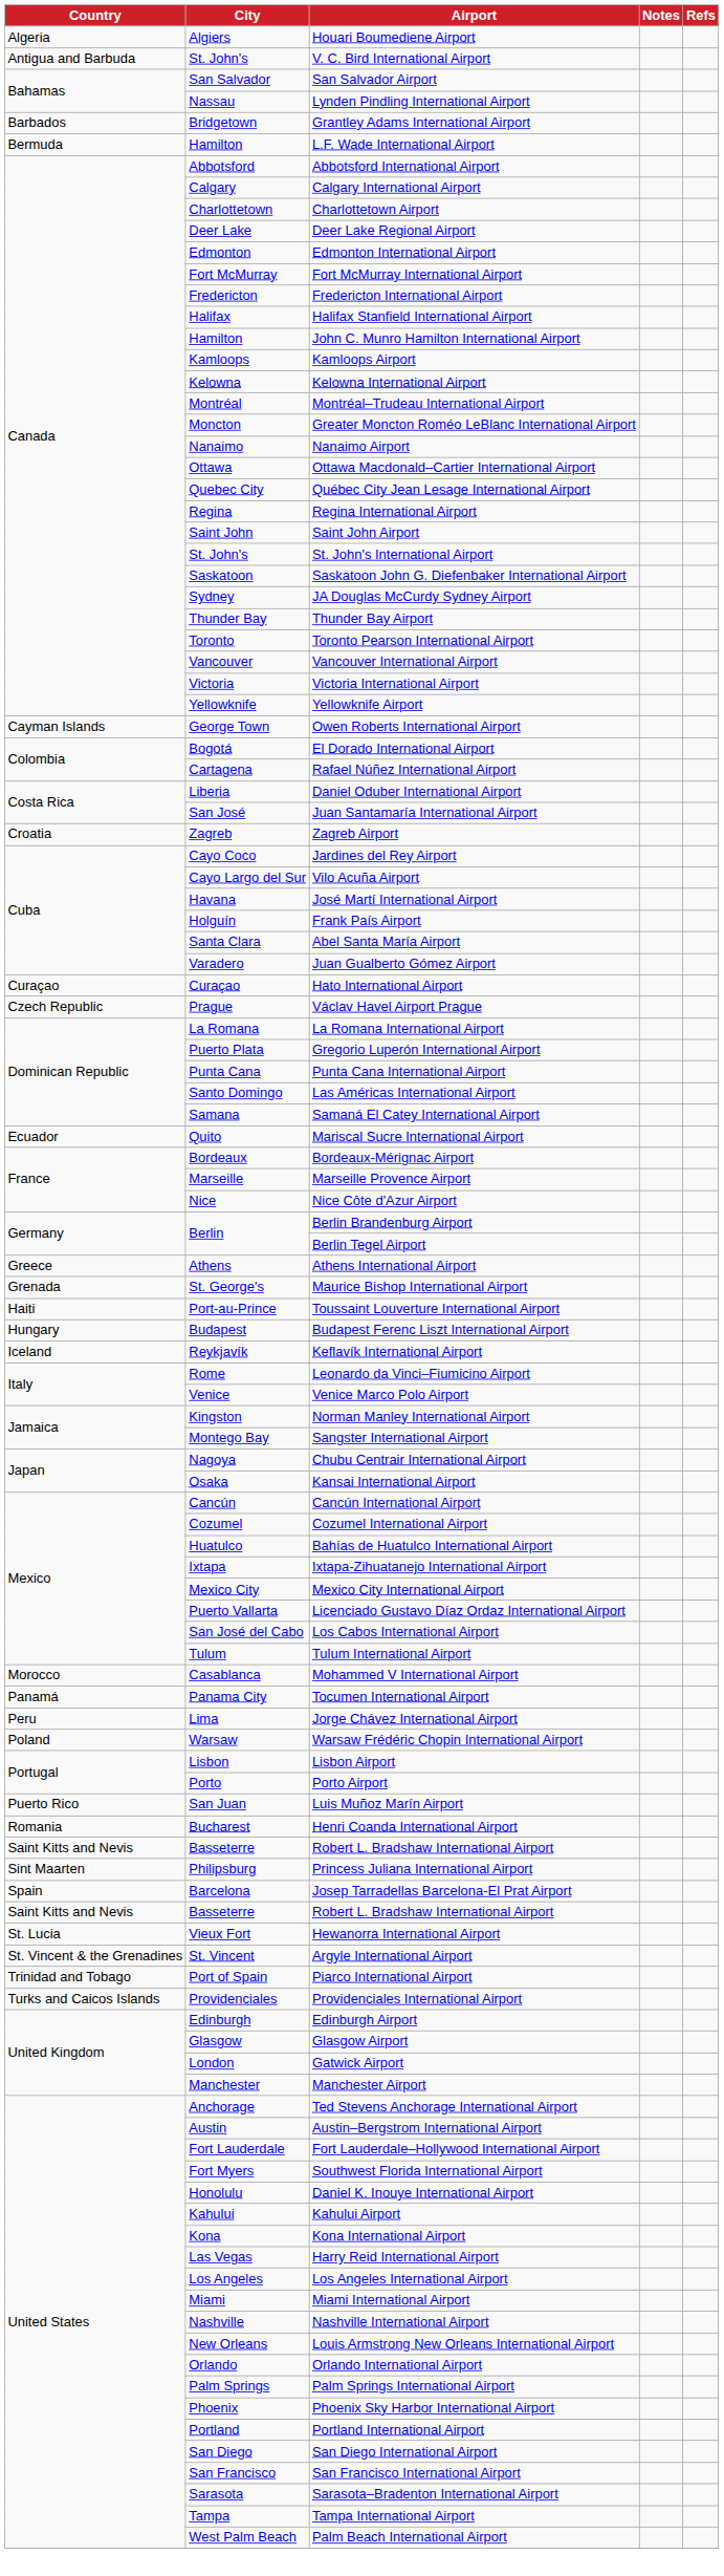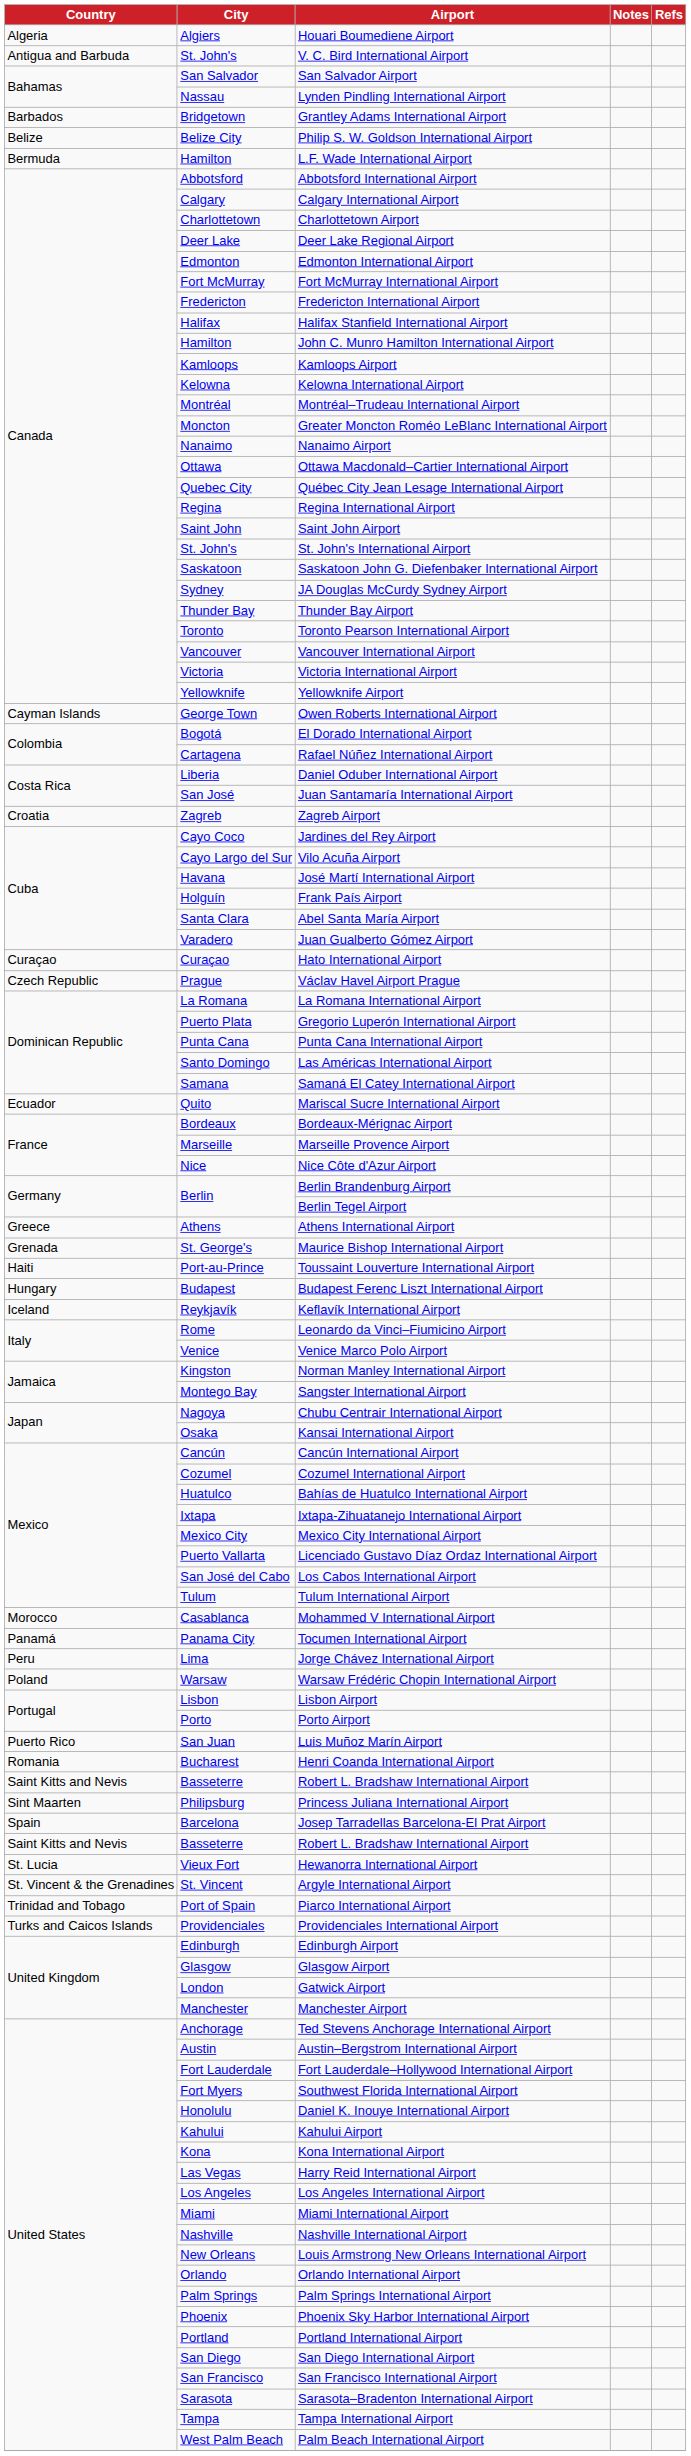 <table class="sortable wikitable">
 <tr>
 <th style="background:#ce2029; color:white;">Country</th>
 <th style="background:#ce2029; color:white;">City</th>
 <th style="background:#ce2029; color:white;">Airport</th>
 <th style="background:#ce2029; color:white;">Notes</th>
 <th style="background:#ce2029; color:white;" class="unsortable">Refs</th>
 </tr>
 <tr>
 <td>Algeria</td>
 <td><a href='#'>Algiers</a></td>
 <td><a href='#'>Houari Boumediene Airport</a></td>
 <td></td>
 <td align=center></td>
 </tr>
 <tr>
 <td>Antigua and Barbuda</td>
 <td><a href='#'>St. John's</a></td>
 <td><a href='#'>V. C. Bird International Airport</a></td>
 <td align=center></td>
 <td align=center></td>
 </tr>
 <tr>
 <td rowspan="2">Bahamas</td>
 <td><a href='#'>San Salvador</a></td>
 <td><a href='#'>San Salvador Airport</a></td>
 <td align=center></td>
 <td align=center></td>
 </tr>
 <tr>
 <td><a href='#'>Nassau</a></td>
 <td><a href='#'>Lynden Pindling International Airport</a></td>
 <td align=center></td>
 <td align=center></td>
 </tr>
 <tr>
 <td>Barbados</td>
 <td><a href='#'>Bridgetown</a></td>
 <td><a href='#'>Grantley Adams International Airport</a></td>
+<td></td>
+<td align=center></td>
+</tr>
+<tr>
+<td>Belize</td>
+<td><a href='#'>Belize City</a></td>
+<td><a href='#'>Philip S. W. Goldson International Airport</a></td>
 <td></td>
 <td align=center></td>
 </tr>
 <tr>
 <td>Bermuda</td>
 <td><a href='#'>Hamilton</a></td>
 <td><a href='#'>L.F. Wade International Airport</a></td>
 <td align=center></td>
 <td align=center></td>
 </tr>
 <tr>
 <td rowspan="26">Canada</td>
 <td><a href='#'>Abbotsford</a></td>
 <td><a href='#'>Abbotsford International Airport</a></td>
 <td></td>
 <td align=center></td>
 </tr>
 <tr>
 <td><a href='#'>Calgary</a></td>
 <td><a href='#'>Calgary International Airport</a></td>
 <td></td>
 <td align=center></td>
 </tr>
 <tr>
 <td><a href='#'>Charlottetown</a></td>
 <td><a href='#'>Charlottetown Airport</a></td>
 <td align=center></td>
 <td align=center></td>
 </tr>
 <tr>
 <td><a href='#'>Deer Lake</a></td>
 <td><a href='#'>Deer Lake Regional Airport</a></td>
 <td align=center></td>
 <td align=center></td>
 </tr>
 <tr>
 <td><a href='#'>Edmonton</a></td>
 <td><a href='#'>Edmonton International Airport</a></td>
 <td></td>
 <td align=center></td>
 </tr>
 <tr>
 <td><a href='#'>Fort McMurray</a></td>
 <td><a href='#'>Fort McMurray International Airport</a></td>
 <td align=center></td>
 <td align=center></td>
 </tr>
 <tr>
 <td><a href='#'>Fredericton</a></td>
 <td><a href='#'>Fredericton International Airport</a></td>
 <td></td>
 <td align=center></td>
 </tr>
 <tr>
 <td><a href='#'>Halifax</a></td>
 <td><a href='#'>Halifax Stanfield International Airport</a></td>
 <td></td>
 <td align=center></td>
 </tr>
 <tr>
 <td><a href='#'>Hamilton</a></td>
 <td><a href='#'>John C. Munro Hamilton International Airport</a></td>
 <td></td>
 <td align=center></td>
 </tr>
 <tr>
 <td><a href='#'>Kamloops</a></td>
 <td><a href='#'>Kamloops Airport</a></td>
 <td></td>
 <td align=center></td>
 </tr>
 <tr>
 <td><a href='#'>Kelowna</a></td>
 <td><a href='#'>Kelowna International Airport</a></td>
 <td align=center></td>
 <td align=center></td>
 </tr>
 <tr>
 <td><a href='#'>Montréal</a></td>
 <td><a href='#'>Montréal–Trudeau International Airport</a></td>
 <td></td>
 <td align=center></td>
 </tr>
 <tr>
 <td><a href='#'>Moncton</a></td>
 <td><a href='#'>Greater Moncton Roméo LeBlanc International Airport</a></td>
 <td></td>
 <td align=center></td>
 </tr>
 <tr>
 <td><a href='#'>Nanaimo</a></td>
 <td><a href='#'>Nanaimo Airport</a></td>
 <td></td>
 <td align=center></td>
 </tr>
 <tr>
 <td><a href='#'>Ottawa</a></td>
 <td><a href='#'>Ottawa Macdonald–Cartier International Airport</a></td>
 <td></td>
 <td align=center></td>
 </tr>
 <tr>
 <td><a href='#'>Quebec City</a></td>
 <td><a href='#'>Québec City Jean Lesage International Airport</a></td>
 <td align=center></td>
 <td align=center></td>
 </tr>
 <tr>
 <td><a href='#'>Regina</a></td>
 <td><a href='#'>Regina International Airport</a></td>
 <td align=center></td>
 <td align=center></td>
 </tr>
 <tr>
 <td><a href='#'>Saint John</a></td>
 <td><a href='#'>Saint John Airport</a></td>
 <td></td>
 <td align=center></td>
 </tr>
 <tr>
 <td><a href='#'>St. John's</a></td>
 <td><a href='#'>St. John's International Airport</a></td>
 <td align=center></td>
 <td align=center></td>
 </tr>
 <tr>
 <td><a href='#'>Saskatoon</a></td>
 <td><a href='#'>Saskatoon John G. Diefenbaker International Airport</a></td>
 <td align=center></td>
 <td align=center></td>
 </tr>
 <tr>
 <td><a href='#'>Sydney</a></td>
 <td><a href='#'>JA Douglas McCurdy Sydney Airport</a></td>
 <td></td>
 <td align=center></td>
 </tr>
 <tr>
 <td><a href='#'>Thunder Bay</a></td>
 <td><a href='#'>Thunder Bay Airport</a></td>
 <td></td>
 <td align=center></td>
 </tr>
 <tr>
 <td><a href='#'>Toronto</a></td>
 <td><a href='#'>Toronto Pearson International Airport</a></td>
 <td></td>
 <td align=center></td>
 </tr>
 <tr>
 <td><a href='#'>Vancouver</a></td>
 <td><a href='#'>Vancouver International Airport</a></td>
 <td></td>
 <td align=center></td>
 </tr>
 <tr>
 <td><a href='#'>Victoria</a></td>
 <td><a href='#'>Victoria International Airport</a></td>
 <td align=center></td>
 <td align=center></td>
 </tr>
 <tr>
 <td><a href='#'>Yellowknife</a></td>
 <td><a href='#'>Yellowknife Airport</a></td>
 <td></td>
 <td align=center></td>
 </tr>
 <tr>
 <td>Cayman Islands</td>
 <td><a href='#'>George Town</a></td>
 <td><a href='#'>Owen Roberts International Airport</a></td>
 <td align=center></td>
 <td align=center></td>
 </tr>
 <tr>
 <td rowspan="2">Colombia</td>
 <td><a href='#'>Bogotá</a></td>
 <td><a href='#'>El Dorado International Airport</a></td>
 <td></td>
 <td align=center></td>
 </tr>
 <tr>
 <td><a href='#'>Cartagena</a></td>
 <td><a href='#'>Rafael Núñez International Airport</a></td>
 <td></td>
 <td align=center></td>
 </tr>
 <tr>
 <td rowspan="2">Costa Rica</td>
 <td><a href='#'>Liberia</a></td>
 <td><a href='#'>Daniel Oduber International Airport</a></td>
 <td align=center></td>
 <td align=center></td>
 </tr>
 <tr>
 <td><a href='#'>San José</a></td>
 <td><a href='#'>Juan Santamaría International Airport</a></td>
 <td></td>
 <td align=center></td>
 </tr>
 <tr>
 <td>Croatia</td>
 <td><a href='#'>Zagreb</a></td>
 <td><a href='#'>Zagreb Airport</a></td>
 <td></td>
 <td align=center></td>
 </tr>
 <tr>
 <td rowspan="6">Cuba</td>
 <td><a href='#'>Cayo Coco</a></td>
 <td><a href='#'>Jardines del Rey Airport</a></td>
 <td align=center></td>
 <td align=center></td>
 </tr>
 <tr>
 <td><a href='#'>Cayo Largo del Sur</a></td>
 <td><a href='#'>Vilo Acuña Airport</a></td>
 <td></td>
 <td align=center></td>
 </tr>
 <tr>
 <td><a href='#'>Havana</a></td>
 <td><a href='#'>José Martí International Airport</a></td>
 <td></td>
 <td align=center></td>
 </tr>
 <tr>
 <td><a href='#'>Holguín</a></td>
 <td><a href='#'>Frank País Airport</a></td>
 <td></td>
 <td align=center></td>
 </tr>
 <tr>
 <td><a href='#'>Santa Clara</a></td>
 <td><a href='#'>Abel Santa María Airport</a></td>
 <td></td>
 <td align=center></td>
 </tr>
 <tr>
 <td><a href='#'>Varadero</a></td>
 <td><a href='#'>Juan Gualberto Gómez Airport</a></td>
 <td align=center></td>
 <td align=center></td>
 </tr>
 <tr>
 <td>Curaçao</td>
 <td><a href='#'>Curaçao</a></td>
 <td><a href='#'>Hato International Airport</a></td>
 <td align=center></td>
 <td align=center></td>
 </tr>
 <tr>
 <td>Czech Republic</td>
 <td><a href='#'>Prague</a></td>
 <td><a href='#'>Václav Havel Airport Prague</a></td>
 <td></td>
 <td align=center></td>
 </tr>
 <tr>
 <td rowspan="5">Dominican Republic</td>
 <td><a href='#'>La Romana</a></td>
 <td><a href='#'>La Romana International Airport</a></td>
 <td align=center></td>
 <td align=center></td>
 </tr>
 <tr>
 <td><a href='#'>Puerto Plata</a></td>
 <td><a href='#'>Gregorio Luperón International Airport</a></td>
 <td align=center></td>
 <td align=center></td>
 </tr>
 <tr>
 <td><a href='#'>Punta Cana</a></td>
 <td><a href='#'>Punta Cana International Airport</a></td>
 <td align=center></td>
 <td align=center></td>
 </tr>
 <tr>
 <td><a href='#'>Santo Domingo</a></td>
 <td><a href='#'>Las Américas International Airport</a></td>
 <td align=center></td>
 <td align=center></td>
 </tr>
 <tr>
 <td><a href='#'>Samana</a></td>
 <td><a href='#'>Samaná El Catey International Airport</a></td>
 <td align=center></td>
 <td align=center></td>
 </tr>
 <tr>
 <td>Ecuador</td>
 <td><a href='#'>Quito</a></td>
 <td><a href='#'>Mariscal Sucre International Airport</a></td>
 <td></td>
 <td align=center></td>
 </tr>
 <tr>
 <td rowspan="3">France</td>
 <td><a href='#'>Bordeaux</a></td>
 <td><a href='#'>Bordeaux-Mérignac Airport</a></td>
 <td></td>
 <td align=center></td>
 </tr>
 <tr>
 <td><a href='#'>Marseille</a></td>
 <td><a href='#'>Marseille Provence Airport</a></td>
 <td></td>
 <td align=center></td>
 </tr>
 <tr>
 <td><a href='#'>Nice</a></td>
 <td><a href='#'>Nice Côte d'Azur Airport</a></td>
 <td></td>
 <td align=center></td>
 </tr>
 <tr>
 <td rowspan="2">Germany</td>
 <td rowspan="2"><a href='#'>Berlin</a></td>
 <td><a href='#'>Berlin Brandenburg Airport</a></td>
 <td></td>
 <td align=center></td>
 </tr>
 <tr>
 <td><a href='#'>Berlin Tegel Airport</a></td>
 <td></td>
 <td align=center></td>
 </tr>
 <tr>
 <td>Greece</td>
 <td><a href='#'>Athens</a></td>
 <td><a href='#'>Athens International Airport</a></td>
 <td></td>
 <td align=center></td>
 </tr>
 <tr>
 <td>Grenada</td>
 <td><a href='#'>St. George's</a></td>
 <td><a href='#'>Maurice Bishop International Airport</a></td>
 <td></td>
 <td align=center></td>
 </tr>
 <tr>
 <td>Haiti</td>
 <td><a href='#'>Port-au-Prince</a></td>
 <td><a href='#'>Toussaint Louverture International Airport</a></td>
 <td></td>
 <td align=center></td>
 </tr>
 <tr>
 <td>Hungary</td>
 <td><a href='#'>Budapest</a></td>
 <td><a href='#'>Budapest Ferenc Liszt International Airport</a></td>
 <td></td>
 <td align=center></td>
 </tr>
 <tr>
 <td>Iceland</td>
 <td><a href='#'>Reykjavík</a></td>
 <td><a href='#'>Keflavík International Airport</a></td>
 <td></td>
 <td align=center></td>
 </tr>
 <tr>
 <td rowspan="2">Italy</td>
 <td><a href='#'>Rome</a></td>
 <td><a href='#'>Leonardo da Vinci–Fiumicino Airport</a></td>
 <td></td>
 <td align=center></td>
 </tr>
 <tr>
 <td><a href='#'>Venice</a></td>
 <td><a href='#'>Venice Marco Polo Airport</a></td>
 <td></td>
 <td align=center></td>
 </tr>
 <tr>
 <td rowspan="2">Jamaica</td>
 <td><a href='#'>Kingston</a></td>
 <td><a href='#'>Norman Manley International Airport</a></td>
 <td align=center></td>
 <td align=center></td>
 </tr>
 <tr>
 <td><a href='#'>Montego Bay</a></td>
 <td><a href='#'>Sangster International Airport</a></td>
 <td align=center></td>
 <td align=center></td>
 </tr>
 <tr>
 <td rowspan="2">Japan</td>
 <td><a href='#'>Nagoya</a></td>
 <td><a href='#'>Chubu Centrair International Airport</a></td>
 <td></td>
 <td align=center></td>
 </tr>
 <tr>
 <td><a href='#'>Osaka</a></td>
 <td><a href='#'>Kansai International Airport</a></td>
 <td></td>
 <td align=center></td>
 </tr>
 <tr>
 <td rowspan="8">Mexico</td>
 <td><a href='#'>Cancún</a></td>
 <td><a href='#'>Cancún International Airport</a></td>
 <td align=center></td>
 <td align=center></td>
 </tr>
 <tr>
 <td><a href='#'>Cozumel</a></td>
 <td><a href='#'>Cozumel International Airport</a></td>
 <td align=center></td>
 <td align=center></td>
 </tr>
 <tr>
 <td><a href='#'>Huatulco</a></td>
 <td><a href='#'>Bahías de Huatulco International Airport</a></td>
 <td></td>
 <td align=center></td>
 </tr>
 <tr>
 <td><a href='#'>Ixtapa</a></td>
 <td><a href='#'>Ixtapa-Zihuatanejo International Airport</a></td>
 <td></td>
 <td align=center></td>
 </tr>
 <tr>
 <td><a href='#'>Mexico City</a></td>
 <td><a href='#'>Mexico City International Airport</a></td>
 <td></td>
 <td align=center></td>
 </tr>
 <tr>
 <td><a href='#'>Puerto Vallarta</a></td>
 <td><a href='#'>Licenciado Gustavo Díaz Ordaz International Airport</a></td>
 <td align=center></td>
 <td align=center></td>
 </tr>
 <tr>
 <td><a href='#'>San José del Cabo</a></td>
 <td><a href='#'>Los Cabos International Airport</a></td>
 <td></td>
 <td align=center></td>
 </tr>
 <tr>
 <td><a href='#'>Tulum</a></td>
 <td><a href='#'>Tulum International Airport</a></td>
 <td></td>
 <td align=center></td>
 </tr>
 <tr>
 <td>Morocco</td>
 <td><a href='#'>Casablanca</a></td>
 <td><a href='#'>Mohammed V International Airport</a></td>
 <td></td>
 <td align=center></td>
 </tr>
 <tr>
 <td>Panamá</td>
 <td><a href='#'>Panama City</a></td>
 <td><a href='#'>Tocumen International Airport</a></td>
 <td></td>
 <td align=center></td>
 </tr>
 <tr>
 <td>Peru</td>
 <td><a href='#'>Lima</a></td>
 <td><a href='#'>Jorge Chávez International Airport</a></td>
 <td></td>
 <td align=center></td>
 </tr>
 <tr>
 <td>Poland</td>
 <td><a href='#'>Warsaw</a></td>
 <td><a href='#'>Warsaw Frédéric Chopin International Airport</a></td>
 <td></td>
 <td align=center></td>
 </tr>
 <tr>
 <td rowspan="2">Portugal</td>
 <td><a href='#'>Lisbon</a></td>
 <td><a href='#'>Lisbon Airport</a></td>
 <td></td>
 <td align=center></td>
 </tr>
 <tr>
 <td><a href='#'>Porto</a></td>
 <td><a href='#'>Porto Airport</a></td>
 <td></td>
 <td align=center></td>
 </tr>
 <tr>
 <td>Puerto Rico</td>
 <td><a href='#'>San Juan</a></td>
 <td><a href='#'>Luis Muñoz Marín Airport</a></td>
 <td></td>
 <td align=center></td>
 </tr>
 <tr>
 <td>Romania</td>
 <td><a href='#'>Bucharest</a></td>
 <td><a href='#'>Henri Coanda International Airport</a></td>
 <td></td>
 <td align=center></td>
 </tr>
 <tr>
 <td>Saint Kitts and Nevis</td>
 <td><a href='#'>Basseterre</a></td>
 <td><a href='#'>Robert L. Bradshaw International Airport</a></td>
 <td></td>
 <td align=center></td>
 </tr>
 <tr>
 <td>Sint Maarten</td>
 <td><a href='#'>Philipsburg</a></td>
 <td><a href='#'>Princess Juliana International Airport</a></td>
 <td></td>
 <td align=center></td>
 </tr>
 <tr>
 <td>Spain</td>
 <td><a href='#'>Barcelona</a></td>
 <td><a href='#'>Josep Tarradellas Barcelona-El Prat Airport</a></td>
 <td></td>
 <td align=center></td>
 </tr>
 <tr>
 <td>Saint Kitts and Nevis</td>
 <td><a href='#'>Basseterre</a></td>
 <td><a href='#'>Robert L. Bradshaw International Airport</a></td>
 <td></td>
 <td align=center></td>
 </tr>
 <tr>
 <td>St. Lucia</td>
 <td><a href='#'>Vieux Fort</a></td>
 <td><a href='#'>Hewanorra International Airport</a></td>
 <td align=center></td>
 <td align=center></td>
 </tr>
 <tr>
 <td>St. Vincent & the Grenadines</td>
 <td><a href='#'>St. Vincent</a></td>
 <td><a href='#'>Argyle International Airport</a></td>
 <td></td>
 <td align=center></td>
 </tr>
 <tr>
 <td>Trinidad and Tobago</td>
 <td><a href='#'>Port of Spain</a></td>
 <td><a href='#'>Piarco International Airport</a></td>
 <td align=center></td>
 <td align=center></td>
 </tr>
 <tr>
 <td>Turks and Caicos Islands</td>
 <td><a href='#'>Providenciales</a></td>
 <td><a href='#'>Providenciales International Airport</a></td>
 <td align=center></td>
 <td align=center></td>
 </tr>
 <tr>
 <td rowspan="4">United Kingdom</td>
 <td><a href='#'>Edinburgh</a></td>
 <td><a href='#'>Edinburgh Airport</a></td>
 <td></td>
 <td align=center></td>
 </tr>
 <tr>
 <td><a href='#'>Glasgow</a></td>
 <td><a href='#'>Glasgow Airport</a></td>
 <td></td>
 <td align=center></td>
 </tr>
 <tr>
 <td><a href='#'>London</a></td>
 <td><a href='#'>Gatwick Airport</a></td>
 <td></td>
 <td align=center></td>
 </tr>
 <tr>
 <td><a href='#'>Manchester</a></td>
 <td><a href='#'>Manchester Airport</a></td>
 <td></td>
 <td align=center></td>
 </tr>
 <tr>
 <td rowspan="21">United States</td>
 <td><a href='#'>Anchorage</a></td>
 <td><a href='#'>Ted Stevens Anchorage International Airport</a></td>
 <td></td>
 <td align=center></td>
 </tr>
 <tr>
 <td><a href='#'>Austin</a></td>
 <td><a href='#'>Austin–Bergstrom International Airport</a></td>
 <td></td>
 <td align=center></td>
 </tr>
 <tr>
 <td><a href='#'>Fort Lauderdale</a></td>
 <td><a href='#'>Fort Lauderdale–Hollywood International Airport</a></td>
 <td align=center></td>
 <td align=center></td>
 </tr>
 <tr>
 <td><a href='#'>Fort Myers</a></td>
 <td><a href='#'>Southwest Florida International Airport</a></td>
 <td align=center></td>
 <td align=center></td>
 </tr>
 <tr>
 <td><a href='#'>Honolulu</a></td>
 <td><a href='#'>Daniel K. Inouye International Airport</a></td>
 <td></td>
 <td align=center></td>
 </tr>
 <tr>
 <td><a href='#'>Kahului</a></td>
 <td><a href='#'>Kahului Airport</a></td>
 <td></td>
 <td align=center></td>
 </tr>
 <tr>
 <td><a href='#'>Kona</a></td>
 <td><a href='#'>Kona International Airport</a></td>
 <td></td>
 <td align=center></td>
 </tr>
 <tr>
 <td><a href='#'>Las Vegas</a></td>
 <td><a href='#'>Harry Reid International Airport</a></td>
 <td align=center></td>
 <td align=center></td>
 </tr>
 <tr>
 <td><a href='#'>Los Angeles</a></td>
 <td><a href='#'>Los Angeles International Airport</a></td>
 <td></td>
 <td align=center></td>
 </tr>
 <tr>
 <td><a href='#'>Miami</a></td>
 <td><a href='#'>Miami International Airport</a></td>
 <td align=center></td>
 <td align=center></td>
 </tr>
 <tr>
 <td><a href='#'>Nashville</a></td>
 <td><a href='#'>Nashville International Airport</a></td>
 <td align=center></td>
 <td align=center></td>
 </tr>
 <tr>
 <td><a href='#'>New Orleans</a></td>
 <td><a href='#'>Louis Armstrong New Orleans International Airport</a></td>
 <td align=center></td>
 <td align=center></td>
 </tr>
 <tr>
 <td><a href='#'>Orlando</a></td>
 <td><a href='#'>Orlando International Airport</a></td>
 <td align=center></td>
 <td align=center></td>
 </tr>
 <tr>
 <td><a href='#'>Palm Springs</a></td>
 <td><a href='#'>Palm Springs International Airport</a></td>
 <td></td>
 <td align=center></td>
 </tr>
 <tr>
 <td><a href='#'>Phoenix</a></td>
 <td><a href='#'>Phoenix Sky Harbor International Airport</a></td>
 <td align=center></td>
 <td align=center></td>
 </tr>
 <tr>
 <td><a href='#'>Portland</a></td>
 <td><a href='#'>Portland International Airport</a></td>
 <td></td>
 <td align=center></td>
 </tr>
 <tr>
 <td><a href='#'>San Diego</a></td>
 <td><a href='#'>San Diego International Airport</a></td>
 <td></td>
 <td align=center></td>
 </tr>
 <tr>
 <td><a href='#'>San Francisco</a></td>
 <td><a href='#'>San Francisco International Airport</a></td>
 <td></td>
 <td align=center></td>
 </tr>
 <tr>
 <td><a href='#'>Sarasota</a></td>
 <td><a href='#'>Sarasota–Bradenton International Airport</a></td>
 <td></td>
 <td align=center></td>
 </tr>
 <tr>
 <td><a href='#'>Tampa</a></td>
 <td><a href='#'>Tampa International Airport</a></td>
 <td align=center></td>
 <td align=center></td>
 </tr>
 <tr>
 <td><a href='#'>West Palm Beach</a></td>
 <td><a href='#'>Palm Beach International Airport</a></td>
 <td></td>
 <td align=center></td>
 </tr>
 <tr>
 </tr>
 </table>
